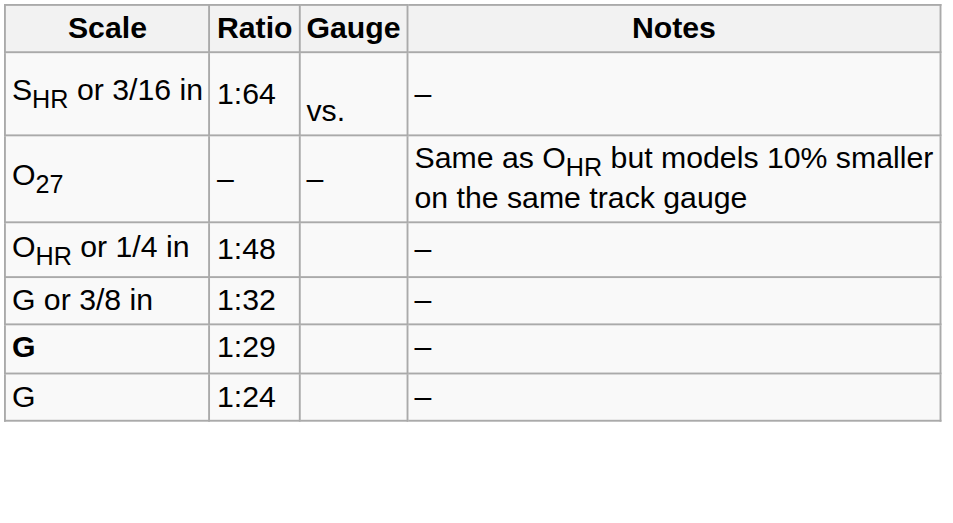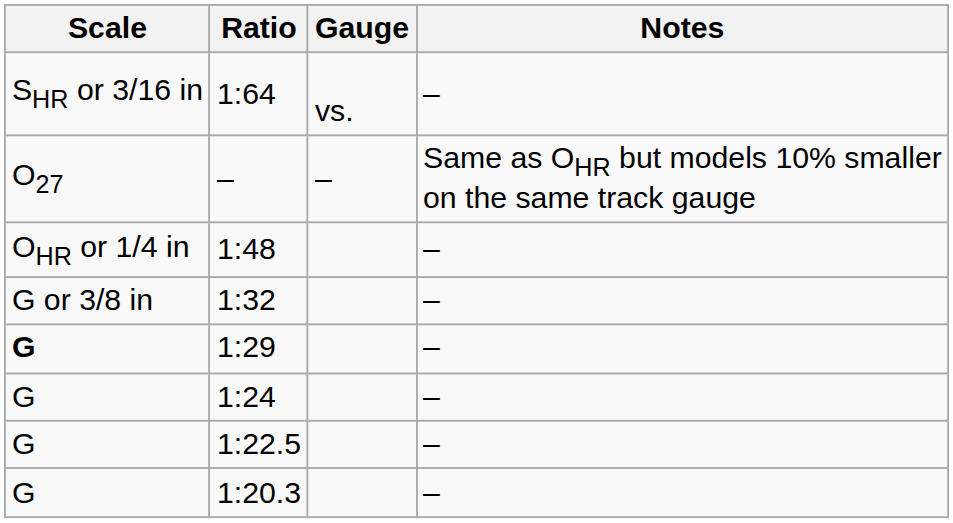 <table class=wikitable>
 <tr>
 <th>Scale</th>
 <th>Ratio</th>
 <th>Gauge</th>
 <th>Notes</th>
 </tr>
 <tr>
 <td>S<sub>HR</sub> or 3/16 in</td>
 <td>1:64</td>
 <td><br>vs. </td>
 <td>–</td>
 </tr>
 <tr>
 <td>O<sub>27</sub></td>
 <td>–</td>
 <td>–</td>
 <td>Same as O<sub>HR</sub> but models 10% smaller<br>on the same track gauge</td>
 </tr>
 <tr>
 <td>O<sub>HR</sub> or 1/4 in</td>
 <td>1:48</td>
 <td></td>
 <td>–</td>
 </tr>
 <tr>
 <td>G or 3/8 in</td>
 <td>1:32</td>
 <td></td>
 <td>–</td>
 </tr>
 <tr>
 <td><strong>G</strong></td>
 <td>1:29</td>
 <td></td>
 <td>–</td>
 </tr>
 <tr>
 <td>G</td>
 <td>1:24</td>
 <td></td>
 <td>–</td>
 </tr>
+<tr>
+<td>G</td>
+<td>1:22.5</td>
+<td></td>
+<td>–</td>
+</tr>
+<tr>
+<td>G</td>
+<td>1:20.3</td>
+<td></td>
+<td>–</td>
+</tr>
 </table>
